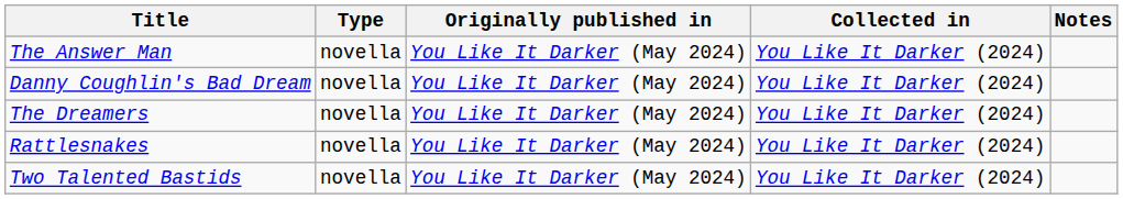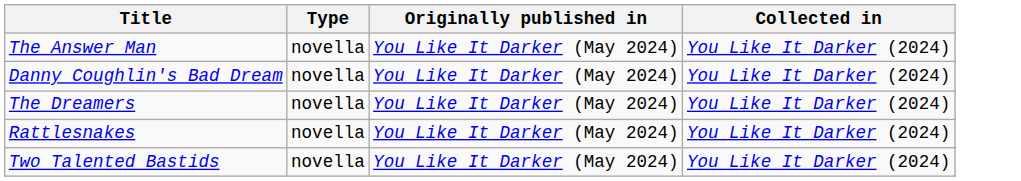 <table class="wikitable">
 <tr>
 <th>Title</th>
 <th>Type</th>
 <th>Originally published in</th>
 <th>Collected in</th>
-<th>Notes</th>
 </tr>
 <tr>
 <td><em><a href='#'>The Answer Man</a></em></td>
 <td>novella</td>
 <td><em><a href='#'>You Like It Darker</a></em> (May 2024)</td>
 <td><em><a href='#'>You Like It Darker</a></em> (2024)</td>
-<td></td>
 </tr>
 <tr>
 <td><em><a href='#'>Danny Coughlin's Bad Dream</a></em></td>
 <td>novella</td>
 <td><em><a href='#'>You Like It Darker</a></em> (May 2024)</td>
 <td><em><a href='#'>You Like It Darker</a></em> (2024)</td>
-<td></td>
 </tr>
 <tr>
 <td><em><a href='#'>The Dreamers</a></em></td>
 <td>novella</td>
 <td><em><a href='#'>You Like It Darker</a></em> (May 2024)</td>
 <td><em><a href='#'>You Like It Darker</a></em> (2024)</td>
-<td></td>
 </tr>
 <tr>
 <td><em><a href='#'>Rattlesnakes</a></em></td>
 <td>novella</td>
 <td><em><a href='#'>You Like It Darker</a></em> (May 2024)</td>
 <td><em><a href='#'>You Like It Darker</a></em> (2024)</td>
-<td></td>
 </tr>
 <tr>
 <td><em><a href='#'>Two Talented Bastids</a></em></td>
 <td>novella</td>
 <td><em><a href='#'>You Like It Darker</a></em> (May 2024)</td>
 <td><em><a href='#'>You Like It Darker</a></em> (2024)</td>
-<td></td>
 </tr>
 </table>
